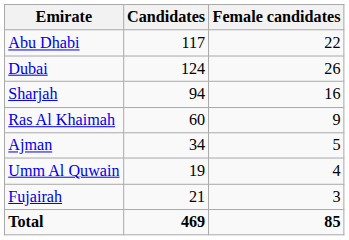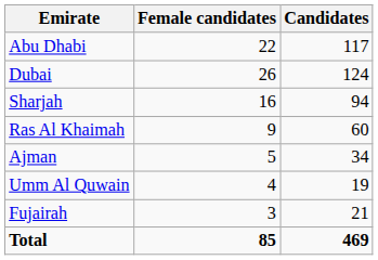 <table class=wikitable style=text-align:right>
 <tr>
 <th>Emirate</th>
+<th>Female candidates</th>
 <th>Candidates</th>
-<th>Female candidates</th>
 </tr>
 <tr>
 <td align=left><a href='#'>Abu Dhabi</a></td>
+<td>22</td>
 <td>117</td>
-<td>22</td>
 </tr>
 <tr>
 <td align=left><a href='#'>Dubai</a></td>
+<td>26</td>
 <td>124</td>
-<td>26</td>
 </tr>
 <tr>
 <td align=left><a href='#'>Sharjah</a></td>
+<td>16</td>
 <td>94</td>
-<td>16</td>
 </tr>
 <tr>
 <td align=left><a href='#'>Ras Al Khaimah</a></td>
+<td>9</td>
 <td>60</td>
-<td>9</td>
 </tr>
 <tr>
 <td align=left><a href='#'>Ajman</a></td>
+<td>5</td>
 <td>34</td>
-<td>5</td>
 </tr>
 <tr>
 <td align=left><a href='#'>Umm Al Quwain</a></td>
+<td>4</td>
 <td>19</td>
-<td>4</td>
 </tr>
 <tr>
 <td align=left><a href='#'>Fujairah</a></td>
+<td>3</td>
 <td>21</td>
-<td>3</td>
 </tr>
 <tr>
 <td align=left><strong>Total</strong></td>
+<td><strong>85</strong></td>
 <td><strong>469</strong></td>
-<td><strong>85</strong></td>
 </tr>
 </table>
